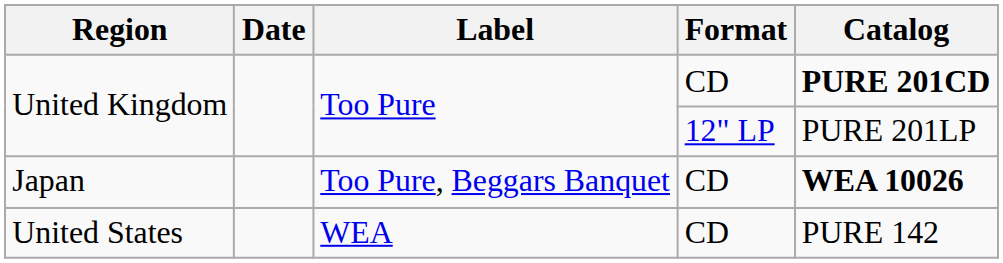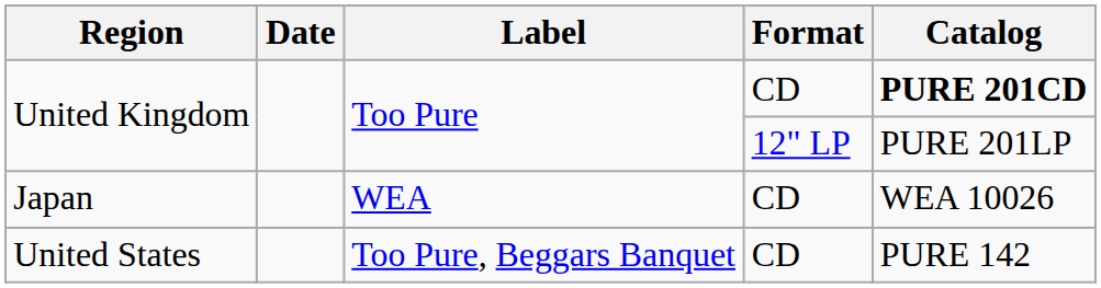 <table class="wikitable">
 <tr>
 <th>Region</th>
 <th>Date</th>
 <th>Label</th>
 <th>Format</th>
 <th>Catalog</th>
 </tr>
 <tr>
 <td rowspan="2">United Kingdom</td>
 <td rowspan="2"></td>
 <td rowspan="2"><a href='#'>Too Pure</a></td>
 <td>CD</td>
 <td><strong>PURE 201CD</strong></td>
 </tr>
 <tr>
 <td><a href='#'>12" LP</a></td>
 <td>PURE 201LP</td>
 </tr>
 <tr>
 <td>Japan</td>
 <td></td>
-<td><a href='#'>Too Pure</a>, <a href='#'>Beggars Banquet</a></td>
+<td><a href='#'>WEA</a></td>
 <td>CD</td>
-<td><strong>WEA 10026</strong></td>
+<td>WEA 10026</td>
 </tr>
 <tr>
 <td>United States</td>
 <td></td>
-<td><a href='#'>WEA</a></td>
+<td><a href='#'>Too Pure</a>, <a href='#'>Beggars Banquet</a></td>
 <td>CD</td>
 <td>PURE 142</td>
 </tr>
 </table>
